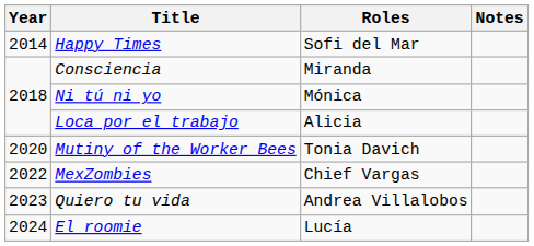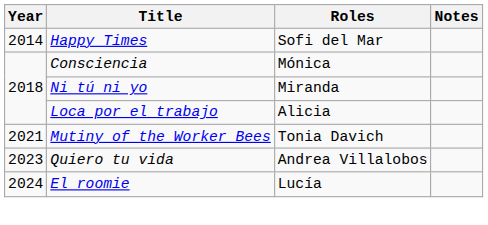 <table class="wikitable sortable">
 <tr>
 <th>Year</th>
 <th>Title</th>
 <th>Roles</th>
 <th>Notes</th>
 </tr>
 <tr>
 <td>2014</td>
 <td><em><a href='#'>Happy Times</a></em></td>
 <td>Sofi del Mar</td>
 <td></td>
 </tr>
 <tr>
 <td rowspan="3">2018</td>
 <td><em>Consciencia</em></td>
-<td>Miranda</td>
+<td>Mónica</td>
 <td></td>
 </tr>
 <tr>
 <td><em><a href='#'>Ni tú ni yo</a></em></td>
-<td>Mónica</td>
+<td>Miranda</td>
 <td></td>
 </tr>
 <tr>
 <td><em><a href='#'>Loca por el trabajo</a></em></td>
 <td>Alicia</td>
 <td></td>
 </tr>
 <tr>
-<td>2020</td>
+<td>2021</td>
 <td><em><a href='#'>Mutiny of the Worker Bees</a></em></td>
 <td>Tonia Davich</td>
-<td></td>
-</tr>
-<tr>
-<td>2022</td>
-<td><em><a href='#'>MexZombies</a></em></td>
-<td>Chief Vargas</td>
 <td></td>
 </tr>
 <tr>
 <td>2023</td>
 <td><em>Quiero tu vida</em></td>
 <td>Andrea Villalobos</td>
 <td></td>
 </tr>
 <tr>
 <td>2024</td>
 <td><em><a href='#'>El roomie</a></em></td>
 <td>Lucía</td>
 <td></td>
 </tr>
 </table>
